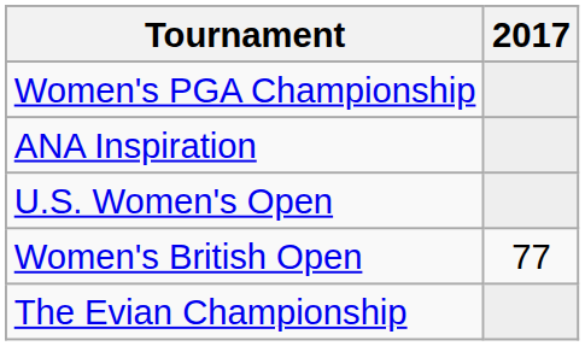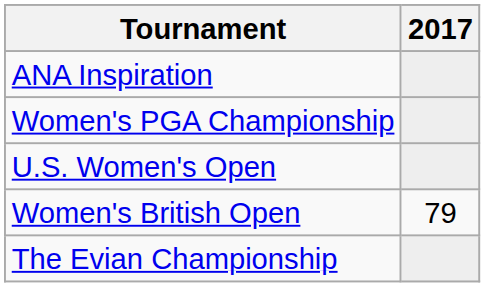 <table class="wikitable" style="font-size:95%;text-align:center;">
 <tr>
 <th>Tournament</th>
 <th>2017</th>
 </tr>
 <tr>
-<td align=left><a href='#'>Women's PGA Championship</a></td>
+<td align=left><a href='#'>ANA Inspiration</a></td>
 <td style="background:#eeeeee;"></td>
 </tr>
 <tr>
-<td align=left><a href='#'>ANA Inspiration</a></td>
+<td align=left><a href='#'>Women's PGA Championship</a></td>
 <td style="background:#eeeeee;"></td>
 </tr>
 <tr>
 <td align=left><a href='#'>U.S. Women's Open</a></td>
 <td style="background:#eeeeee;"></td>
 </tr>
 <tr>
 <td align=left><a href='#'>Women's British Open</a></td>
-<td>77</td>
+<td>79</td>
 </tr>
 <tr>
 <td align=left><a href='#'>The Evian Championship</a></td>
 <td style="background:#eeeeee;"></td>
 </tr>
 </table>
